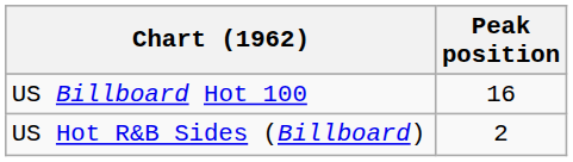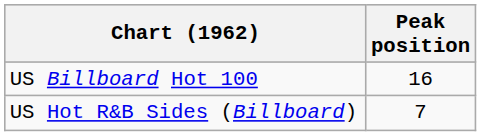 <table class="wikitable sortable">
 <tr>
 <th scope="col" style="width:17em;">Chart (1962)</th>
 <th scope="col">Peak<br>position</th>
 </tr>
 <tr>
 <td>US <em><a href='#'>Billboard</a></em> <a href='#'>Hot 100</a></td>
 <td style="text-align:center;">16</td>
 </tr>
 <tr>
 <td>US <a href='#'>Hot R&B Sides</a> (<em><a href='#'>Billboard</a></em>)</td>
-<td style="text-align:center;">2</td>
+<td style="text-align:center;">7</td>
 </tr>
 </table>
